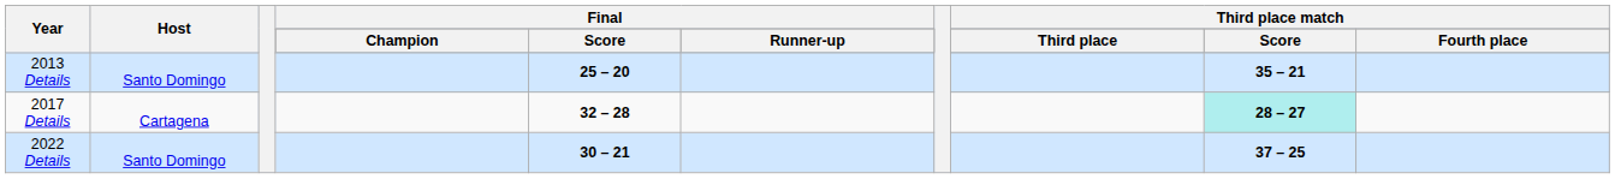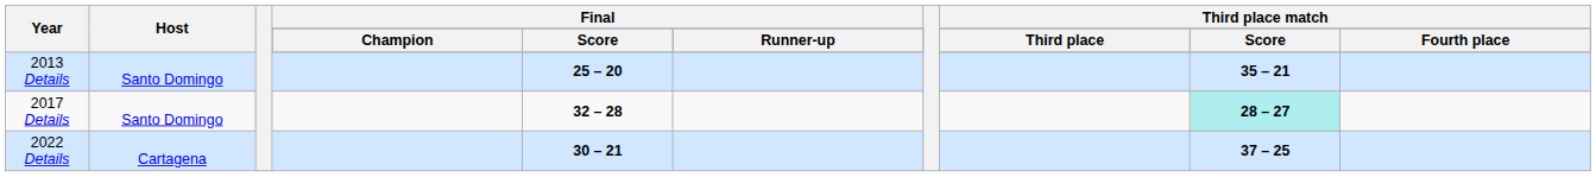 <table class="wikitable" style="font-size:90%; width: 98%; text-align: center;">
 <tr bgcolor=#C1D8FF>
 <th rowspan=2 width=5%>Year</th>
 <th rowspan=2 width=10%>Host</th>
 <th width=1% rowspan=5 bgcolor=ffffff></th>
 <th colspan=3>Final</th>
 <th width=1% rowspan=5 bgcolor=ffffff></th>
 <th colspan=3>Third place match</th>
 </tr>
 <tr bgcolor=FEF>
 <th width=15%>Champion</th>
 <th width=9%>Score</th>
 <th width=15%>Runner-up</th>
 <th width=15%>Third place</th>
 <th width=9%>Score</th>
 <th width=15%>Fourth place</th>
 </tr>
 <tr bgcolor=#D0E7FF>
 <td>2013<br><em><a href='#'>Details</a></em></td>
 <td><br><a href='#'>Santo Domingo</a></td>
 <td><strong></strong></td>
 <td><strong>25 – 20</strong></td>
 <td></td>
 <td></td>
 <td><strong>35 – 21</strong></td>
 <td></td>
 </tr>
 <tr>
 <td>2017<br><em><a href='#'>Details</a></em></td>
-<td><br><a href='#'>Cartagena</a></td>
+<td><br><a href='#'>Santo Domingo</a></td>
 <td><strong></strong></td>
 <td><strong>32 – 28</strong></td>
 <td></td>
 <td></td>
 <td style="background: paleturquoise;"><strong>28 – 27</strong></td>
 <td></td>
 </tr>
 <tr bgcolor=#D0E7FF>
 <td>2022<br><em><a href='#'>Details</a></em></td>
-<td><br><a href='#'>Santo Domingo</a></td>
+<td><br><a href='#'>Cartagena</a></td>
 <td><strong></strong></td>
 <td><strong>30 – 21</strong></td>
 <td></td>
 <td></td>
 <td><strong>37 – 25</strong></td>
 <td></td>
 </tr>
 </table>
